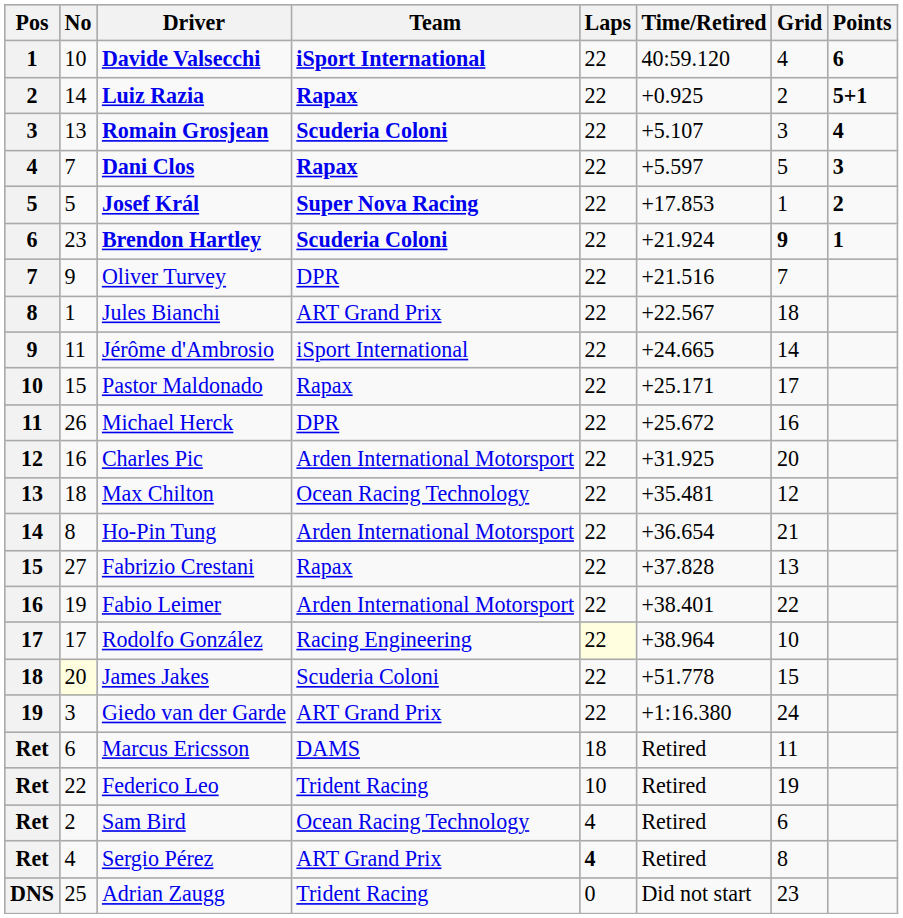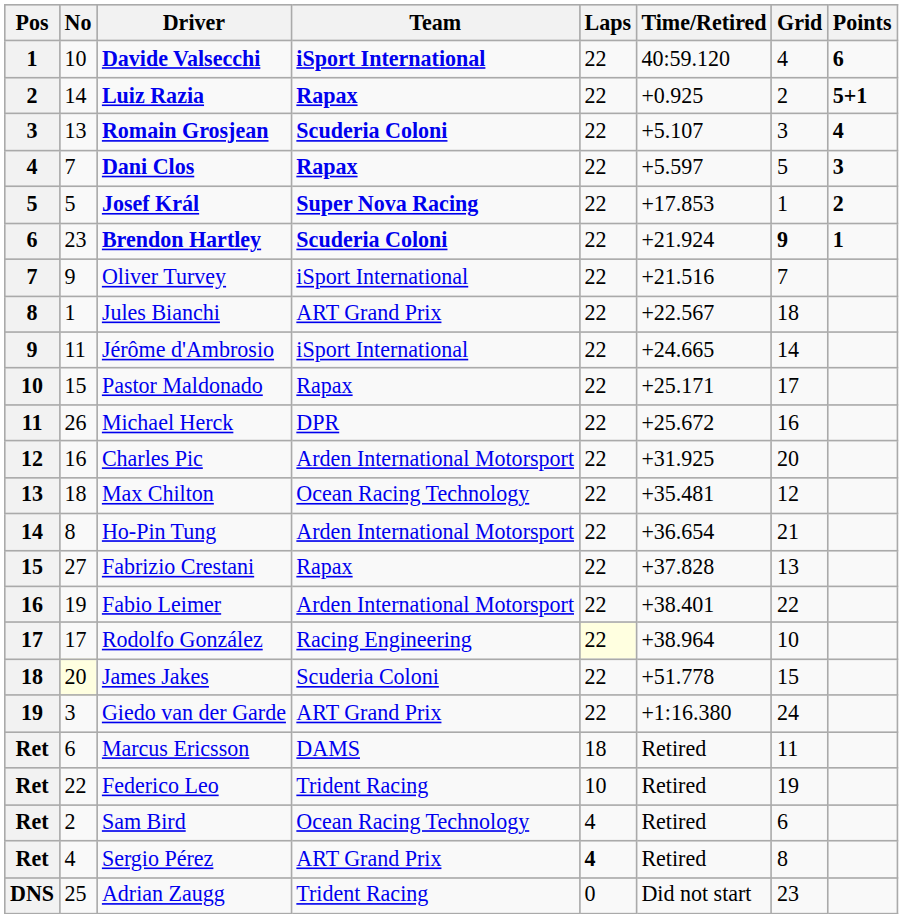 <table class="wikitable" style="font-size:85%">
 <tr>
 <th>Pos</th>
 <th>No</th>
 <th>Driver</th>
 <th>Team</th>
 <th>Laps</th>
 <th>Time/Retired</th>
 <th>Grid</th>
 <th>Points</th>
 </tr>
 <tr>
 <th>1</th>
 <td>10</td>
 <td> <strong><a href='#'>Davide Valsecchi</a></strong></td>
 <td><strong><a href='#'>iSport International</a></strong></td>
 <td>22</td>
 <td>40:59.120</td>
 <td>4</td>
 <td><strong>6</strong></td>
 </tr>
 <tr>
 <th>2</th>
 <td>14</td>
 <td> <strong><a href='#'>Luiz Razia</a></strong></td>
 <td><strong><a href='#'>Rapax</a></strong></td>
 <td>22</td>
 <td>+0.925</td>
 <td>2</td>
 <td><strong>5+1</strong></td>
 </tr>
 <tr>
 <th>3</th>
 <td>13</td>
 <td> <strong><a href='#'>Romain Grosjean</a></strong></td>
 <td><strong><a href='#'>Scuderia Coloni</a></strong></td>
 <td>22</td>
 <td>+5.107</td>
 <td>3</td>
 <td><strong>4</strong></td>
 </tr>
 <tr>
 <th>4</th>
 <td>7</td>
 <td> <strong><a href='#'>Dani Clos</a></strong></td>
 <td><strong><a href='#'>Rapax</a></strong></td>
 <td>22</td>
 <td>+5.597</td>
 <td>5</td>
 <td><strong>3</strong></td>
 </tr>
 <tr>
 <th>5</th>
 <td>5</td>
 <td> <strong><a href='#'>Josef Král</a></strong></td>
 <td><strong><a href='#'>Super Nova Racing</a></strong></td>
 <td>22</td>
 <td>+17.853</td>
 <td>1</td>
 <td><strong>2</strong></td>
 </tr>
 <tr>
 <th>6</th>
 <td>23</td>
 <td> <strong><a href='#'>Brendon Hartley</a></strong></td>
 <td><strong><a href='#'>Scuderia Coloni</a></strong></td>
 <td>22</td>
 <td>+21.924</td>
 <td><strong>9</strong></td>
 <td><strong>1</strong></td>
 </tr>
 <tr>
 <th>7</th>
 <td>9</td>
 <td> <a href='#'>Oliver Turvey</a></td>
-<td><a href='#'>DPR</a></td>
+<td><a href='#'>iSport International</a></td>
 <td>22</td>
 <td>+21.516</td>
 <td>7</td>
 <td></td>
 </tr>
 <tr>
 <th>8</th>
 <td>1</td>
 <td> <a href='#'>Jules Bianchi</a></td>
 <td><a href='#'>ART Grand Prix</a></td>
 <td>22</td>
 <td>+22.567</td>
 <td>18</td>
 <td></td>
 </tr>
 <tr>
 <th>9</th>
 <td>11</td>
 <td> <a href='#'>Jérôme d'Ambrosio</a></td>
 <td><a href='#'>iSport International</a></td>
 <td>22</td>
 <td>+24.665</td>
 <td>14</td>
 <td></td>
 </tr>
 <tr>
 <th>10</th>
 <td>15</td>
 <td> <a href='#'>Pastor Maldonado</a></td>
 <td><a href='#'>Rapax</a></td>
 <td>22</td>
 <td>+25.171</td>
 <td>17</td>
 <td></td>
 </tr>
 <tr>
 <th>11</th>
 <td>26</td>
 <td> <a href='#'>Michael Herck</a></td>
 <td><a href='#'>DPR</a></td>
 <td>22</td>
 <td>+25.672</td>
 <td>16</td>
 <td></td>
 </tr>
 <tr>
 <th>12</th>
 <td>16</td>
 <td> <a href='#'>Charles Pic</a></td>
 <td><a href='#'>Arden International Motorsport</a></td>
 <td>22</td>
 <td>+31.925</td>
 <td>20</td>
 <td></td>
 </tr>
 <tr>
 <th>13</th>
 <td>18</td>
 <td> <a href='#'>Max Chilton</a></td>
 <td><a href='#'>Ocean Racing Technology</a></td>
 <td>22</td>
 <td>+35.481</td>
 <td>12</td>
 <td></td>
 </tr>
 <tr>
 <th>14</th>
 <td>8</td>
 <td> <a href='#'>Ho-Pin Tung</a></td>
 <td><a href='#'>Arden International Motorsport</a></td>
 <td>22</td>
 <td>+36.654</td>
 <td>21</td>
 <td></td>
 </tr>
 <tr>
 <th>15</th>
 <td>27</td>
 <td> <a href='#'>Fabrizio Crestani</a></td>
 <td><a href='#'>Rapax</a></td>
 <td>22</td>
 <td>+37.828</td>
 <td>13</td>
 <td></td>
 </tr>
 <tr>
 <th>16</th>
 <td>19</td>
 <td> <a href='#'>Fabio Leimer</a></td>
 <td><a href='#'>Arden International Motorsport</a></td>
 <td>22</td>
 <td>+38.401</td>
 <td>22</td>
 <td></td>
 </tr>
 <tr>
 <th>17</th>
 <td>17</td>
 <td> <a href='#'>Rodolfo González</a></td>
 <td><a href='#'>Racing Engineering</a></td>
 <td style="background: lightyellow;">22</td>
 <td>+38.964</td>
 <td>10</td>
 <td></td>
 </tr>
 <tr>
 <th>18</th>
 <td style="background: lightyellow;">20</td>
 <td> <a href='#'>James Jakes</a></td>
 <td><a href='#'>Scuderia Coloni</a></td>
 <td>22</td>
 <td>+51.778</td>
 <td>15</td>
 <td></td>
 </tr>
 <tr>
 <th>19</th>
 <td>3</td>
 <td> <a href='#'>Giedo van der Garde</a></td>
 <td><a href='#'>ART Grand Prix</a></td>
 <td>22</td>
 <td>+1:16.380</td>
 <td>24</td>
 <td></td>
 </tr>
 <tr>
 <th>Ret</th>
 <td>6</td>
 <td> <a href='#'>Marcus Ericsson</a></td>
 <td><a href='#'>DAMS</a></td>
 <td>18</td>
 <td>Retired</td>
 <td>11</td>
 <td></td>
 </tr>
 <tr>
 <th>Ret</th>
 <td>22</td>
 <td> <a href='#'>Federico Leo</a></td>
 <td><a href='#'>Trident Racing</a></td>
 <td>10</td>
 <td>Retired</td>
 <td>19</td>
 <td></td>
 </tr>
 <tr>
 <th>Ret</th>
 <td>2</td>
 <td> <a href='#'>Sam Bird</a></td>
 <td><a href='#'>Ocean Racing Technology</a></td>
 <td>4</td>
 <td>Retired</td>
 <td>6</td>
 <td></td>
 </tr>
 <tr>
 <th>Ret</th>
 <td>4</td>
 <td> <a href='#'>Sergio Pérez</a></td>
 <td><a href='#'>ART Grand Prix</a></td>
 <td><strong>4</strong></td>
 <td>Retired</td>
 <td>8</td>
 <td></td>
 </tr>
 <tr>
 <th>DNS</th>
 <td>25</td>
 <td> <a href='#'>Adrian Zaugg</a></td>
 <td><a href='#'>Trident Racing</a></td>
 <td>0</td>
 <td>Did not start</td>
 <td>23</td>
 <td></td>
 </tr>
 </table>
